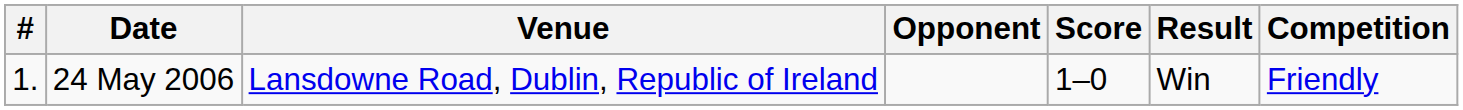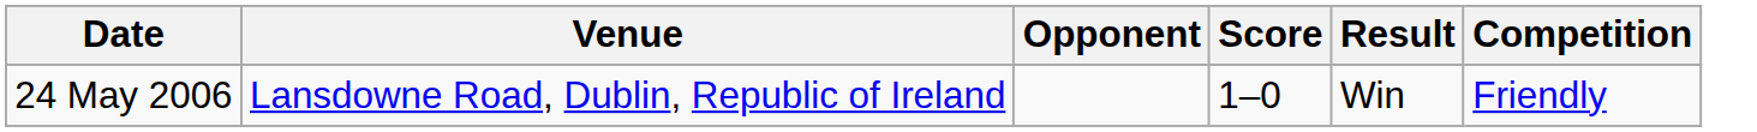 <table class="wikitable">
 <tr>
-<th>#</th>
 <th>Date</th>
 <th>Venue</th>
 <th>Opponent</th>
 <th>Score</th>
 <th>Result</th>
 <th>Competition</th>
 </tr>
 <tr>
-<td>1.</td>
 <td>24 May 2006</td>
 <td><a href='#'>Lansdowne Road</a>, <a href='#'>Dublin</a>, <a href='#'>Republic of Ireland</a></td>
 <td></td>
 <td>1–0</td>
 <td>Win</td>
 <td><a href='#'>Friendly</a></td>
 </tr>
 </table>
